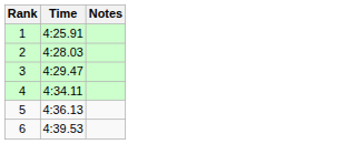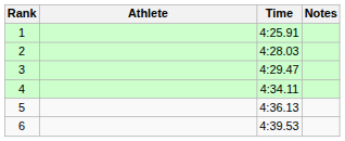 <table class="wikitable" style="text-align:center">
 <tr>
 <th>Rank</th>
+<th Style="width:18em">Athlete</th>
 <th>Time</th>
 <th>Notes</th>
 </tr>
 <tr style="background:#cfc">
 <td>1</td>
+<td style="text-align:left"></td>
 <td>4:25.91</td>
 <td></td>
 </tr>
 <tr style="background:#cfc">
 <td>2</td>
+<td style="text-align:left"></td>
 <td>4:28.03</td>
 <td></td>
 </tr>
 <tr style="background:#cfc">
 <td>3</td>
+<td style="text-align:left"></td>
 <td>4:29.47</td>
 <td></td>
 </tr>
 <tr style="background:#cfc">
 <td>4</td>
+<td style="text-align:left"></td>
 <td>4:34.11</td>
 <td></td>
 </tr>
 <tr>
 <td>5</td>
+<td style="text-align:left"></td>
 <td>4:36.13</td>
 <td></td>
 </tr>
 <tr>
 <td>6</td>
+<td style="text-align:left"></td>
 <td>4:39.53</td>
 <td></td>
 </tr>
 </table>
